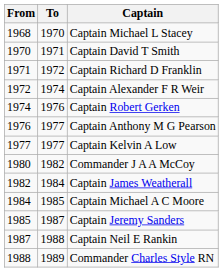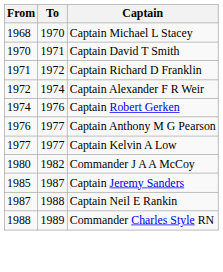 <table class="wikitable" style="text-align:left">
 <tr>
 <th>From</th>
 <th>To</th>
 <th>Captain</th>
 </tr>
 <tr>
 <td>1968</td>
 <td>1970</td>
 <td>Captain Michael L Stacey</td>
 </tr>
 <tr>
 <td>1970</td>
 <td>1971</td>
 <td>Captain David T Smith</td>
 </tr>
 <tr>
 <td>1971</td>
 <td>1972</td>
 <td>Captain Richard D Franklin</td>
 </tr>
 <tr>
 <td>1972</td>
 <td>1974</td>
 <td>Captain Alexander F R Weir</td>
 </tr>
 <tr>
 <td>1974</td>
 <td>1976</td>
 <td>Captain <a href='#'>Robert Gerken</a></td>
 </tr>
 <tr>
 <td>1976</td>
 <td>1977</td>
 <td>Captain Anthony M G Pearson</td>
 </tr>
 <tr>
 <td>1977</td>
 <td>1977</td>
 <td>Captain Kelvin A Low</td>
 </tr>
 <tr>
 <td>1980</td>
 <td>1982</td>
 <td>Commander J A A McCoy</td>
 </tr>
 <tr>
-<td>1982</td>
-<td>1984</td>
-<td>Captain <a href='#'>James Weatherall</a></td>
-</tr>
-<tr>
-<td>1984</td>
-<td>1985</td>
-<td>Captain Michael A C Moore</td>
-</tr>
-<tr>
 <td>1985</td>
 <td>1987</td>
 <td>Captain <a href='#'>Jeremy Sanders</a></td>
 </tr>
 <tr>
 <td>1987</td>
 <td>1988</td>
 <td>Captain Neil E Rankin</td>
 </tr>
 <tr>
 <td>1988</td>
 <td>1989</td>
 <td>Commander <a href='#'>Charles Style</a> RN</td>
 </tr>
 </table>
